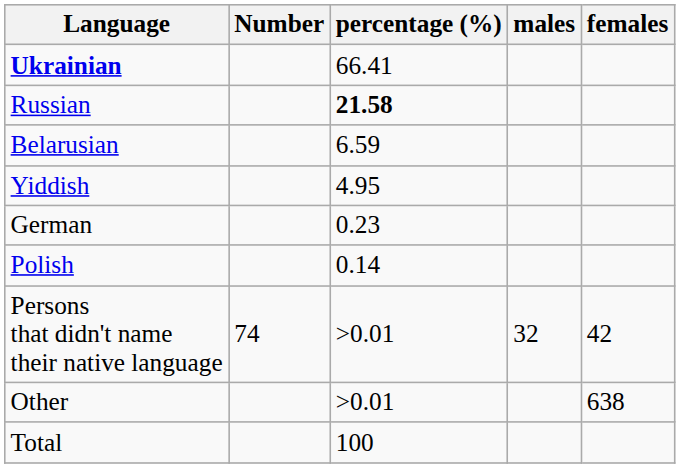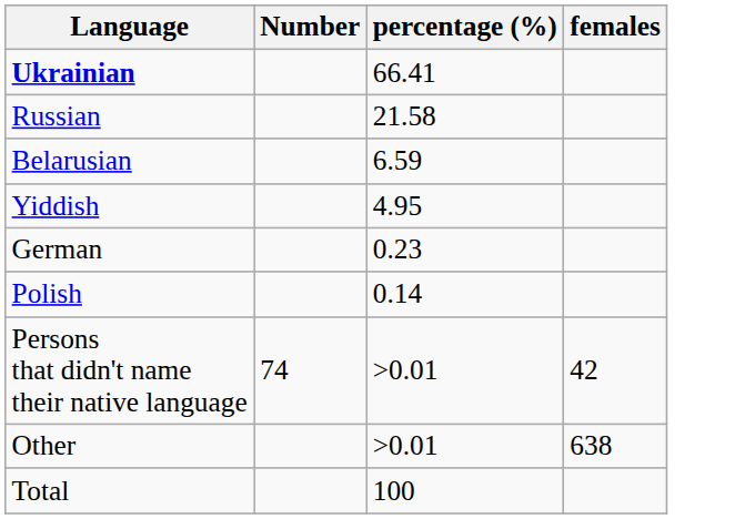 <table align="center" class="wikitable plainlinks TablePager">
 <tr>
 <th>Language</th>
 <th>Number</th>
 <th>percentage (%)</th>
-<th>males</th>
 <th>females</th>
 </tr>
 <tr ---->
 <td><strong><a href='#'>Ukrainian</a></strong></td>
 <td></td>
 <td>66.41</td>
 <td></td>
-<td></td>
 </tr>
 <tr ---->
 <td><a href='#'>Russian</a></td>
 <td></td>
-<td><strong>21.58</strong></td>
-<td></td>
+<td>21.58</td>
 <td></td>
 </tr>
 <tr ---->
 <td><a href='#'>Belarusian</a></td>
 <td></td>
 <td>6.59</td>
 <td></td>
-<td></td>
 </tr>
 <tr ---->
 <td><a href='#'>Yiddish</a></td>
 <td></td>
 <td>4.95</td>
-<td></td>
 <td></td>
 </tr>
 <tr ---->
 <td>German</td>
 <td></td>
 <td>0.23</td>
 <td></td>
-<td></td>
 </tr>
 <tr ---->
 <td><a href='#'>Polish</a></td>
 <td></td>
 <td>0.14</td>
 <td></td>
-<td></td>
 </tr>
 <tr ---->
 <td>Persons <br>that didn't name<br> their native language</td>
 <td>74</td>
 <td>>0.01</td>
-<td>32</td>
 <td>42</td>
 </tr>
 <tr ---->
 <td>Other</td>
 <td></td>
 <td>>0.01</td>
-<td></td>
 <td>638</td>
 </tr>
 <tr ---->
 <td>Total</td>
 <td></td>
 <td>100</td>
 <td></td>
-<td></td>
 </tr>
 </table>
